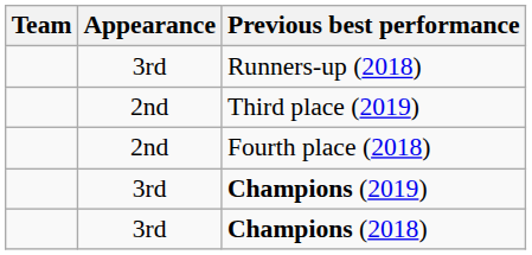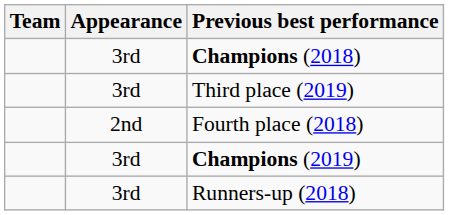 <table class="wikitable sortable">
 <tr>
 <th>Team</th>
 <th data-sort-type="number">Appearance</th>
 <th>Previous best performance</th>
 </tr>
 <tr>
 <td></td>
 <td style="text-align:center">3rd</td>
-<td>Runners-up (<a href='#'>2018</a>)</td>
+<td><strong>Champions</strong> (<a href='#'>2018</a>)</td>
 </tr>
 <tr>
 <td></td>
-<td style="text-align:center">2nd</td>
+<td style="text-align:center">3rd</td>
 <td>Third place (<a href='#'>2019</a>)</td>
 </tr>
 <tr>
 <td></td>
 <td style="text-align:center">2nd</td>
 <td>Fourth place (<a href='#'>2018</a>)</td>
 </tr>
 <tr>
 <td></td>
 <td style="text-align:center">3rd</td>
 <td><strong>Champions</strong> (<a href='#'>2019</a>)</td>
 </tr>
 <tr>
 <td></td>
 <td style="text-align:center">3rd</td>
-<td><strong>Champions</strong> (<a href='#'>2018</a>)</td>
+<td>Runners-up (<a href='#'>2018</a>)</td>
 </tr>
 </table>
